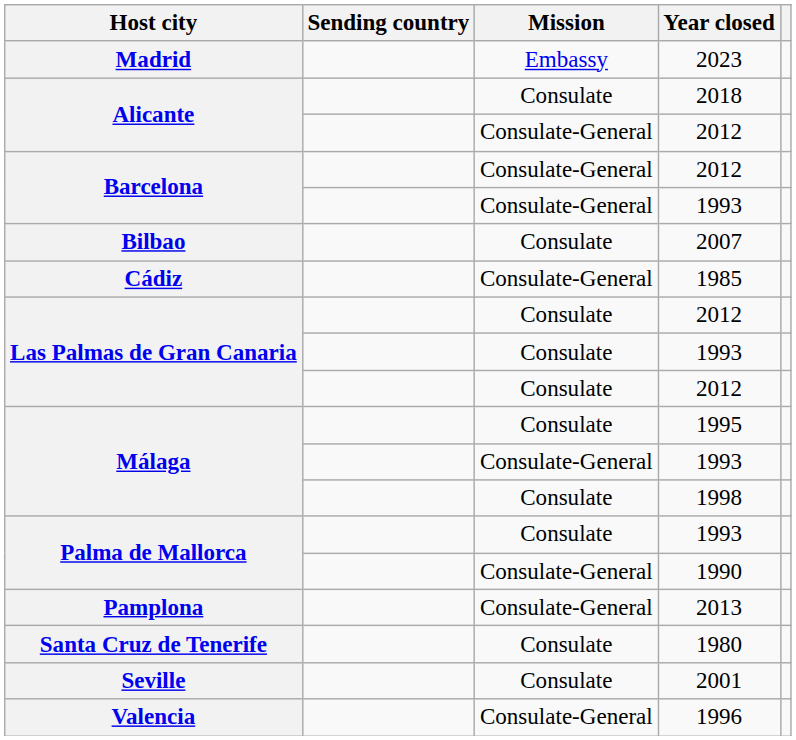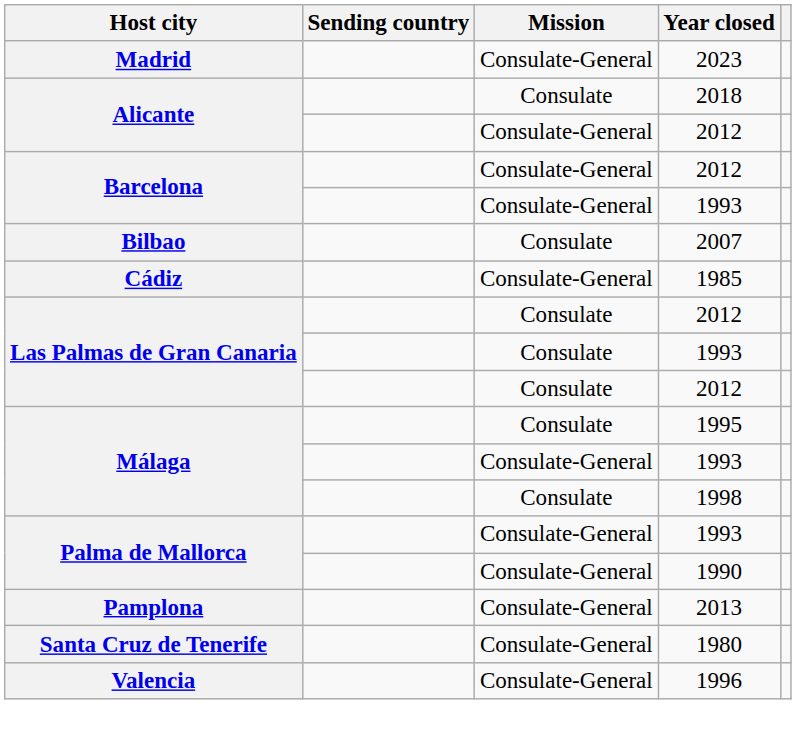 <table class="wikitable plainrowheaders">
 <tr>
 <th scope="col">Host city</th>
 <th scope="col">Sending country</th>
 <th scope="col">Mission</th>
 <th scope="col">Year closed</th>
 <th scope="col"></th>
 </tr>
 <tr>
 <th><a href='#'>Madrid</a></th>
 <td></td>
-<td style="text-align:center;"><a href='#'>Embassy</a></td>
+<td style="text-align:center;">Consulate-General</td>
 <td style="text-align:center;">2023</td>
 <td style="text-align:center;"></td>
 </tr>
 <tr>
 <th rowspan="2"><a href='#'>Alicante</a></th>
 <td></td>
 <td style="text-align:center;">Consulate</td>
 <td style="text-align:center;">2018</td>
 <td style="text-align:center;"></td>
 </tr>
 <tr>
 <td></td>
 <td style="text-align:center;">Consulate-General</td>
 <td style="text-align:center;">2012</td>
 <td style="text-align:center;"></td>
 </tr>
 <tr>
 <th rowspan="2"><a href='#'>Barcelona</a></th>
 <td></td>
 <td style="text-align:center;">Consulate-General</td>
 <td style="text-align:center;">2012</td>
 <td style="text-align:center;"></td>
 </tr>
 <tr>
 <td></td>
 <td style="text-align:center;">Consulate-General</td>
 <td style="text-align:center;">1993</td>
 <td style="text-align:center;"></td>
 </tr>
 <tr>
 <th><a href='#'>Bilbao</a></th>
 <td></td>
 <td style="text-align:center;">Consulate</td>
 <td style="text-align:center;">2007</td>
 <td style="text-align:center;"></td>
 </tr>
 <tr>
 <th><a href='#'>Cádiz</a></th>
 <td></td>
 <td style="text-align:center;">Consulate-General</td>
 <td style="text-align:center;">1985</td>
 <td style="text-align:center;"></td>
 </tr>
 <tr>
 <th rowspan="3"><a href='#'>Las Palmas de Gran Canaria</a></th>
 <td></td>
 <td style="text-align:center;">Consulate</td>
 <td style="text-align:center;">2012</td>
 <td style="text-align:center;"></td>
 </tr>
 <tr>
 <td></td>
 <td style="text-align:center;">Consulate</td>
 <td style="text-align:center;">1993</td>
 <td style="text-align:center;"></td>
 </tr>
 <tr>
 <td></td>
 <td style="text-align:center;">Consulate</td>
 <td style="text-align:center;">2012</td>
 <td style="text-align:center;"></td>
 </tr>
 <tr>
 <th rowspan="3"><a href='#'>Málaga</a></th>
 <td></td>
 <td style="text-align:center;">Consulate</td>
 <td style="text-align:center;">1995</td>
 <td style="text-align:center;"></td>
 </tr>
 <tr>
 <td></td>
 <td style="text-align:center;">Consulate-General</td>
 <td style="text-align:center;">1993</td>
 <td style="text-align:center;"></td>
 </tr>
 <tr>
 <td></td>
 <td style="text-align:center;">Consulate</td>
 <td style="text-align:center;">1998</td>
 <td style="text-align:center;"></td>
 </tr>
 <tr>
 <th rowspan="2"><a href='#'>Palma de Mallorca</a></th>
 <td></td>
-<td style="text-align:center;">Consulate</td>
+<td style="text-align:center;">Consulate-General</td>
 <td style="text-align:center;">1993</td>
 <td style="text-align:center;"></td>
 </tr>
 <tr>
 <td></td>
 <td style="text-align:center;">Consulate-General</td>
 <td style="text-align:center;">1990</td>
 <td style="text-align:center;"></td>
 </tr>
 <tr>
 <th><a href='#'>Pamplona</a></th>
 <td></td>
 <td style="text-align:center;">Consulate-General</td>
 <td style="text-align:center;">2013</td>
 <td style="text-align:center;"></td>
 </tr>
 <tr>
 <th><a href='#'>Santa Cruz de Tenerife</a></th>
 <td></td>
-<td style="text-align:center;">Consulate</td>
+<td style="text-align:center;">Consulate-General</td>
 <td style="text-align:center;">1980</td>
-<td style="text-align:center;"></td>
-</tr>
-<tr>
-<th><a href='#'>Seville</a></th>
-<td></td>
-<td style="text-align:center;">Consulate</td>
-<td style="text-align:center;">2001</td>
 <td style="text-align:center;"></td>
 </tr>
 <tr>
 <th><a href='#'>Valencia</a></th>
 <td></td>
 <td style="text-align:center;">Consulate-General</td>
 <td style="text-align:center;">1996</td>
 <td style="text-align:center;"></td>
 </tr>
 </table>
